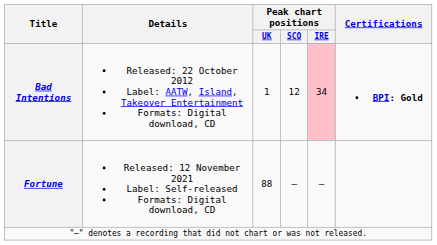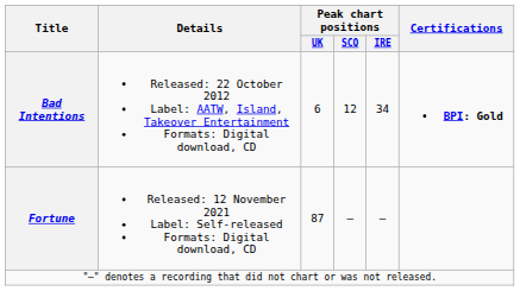 <table class="wikitable plainrowheaders" style="text-align:center;">
 <tr>
 <th scope="col" rowspan="2" style="width:8em;">Title</th>
 <th scope="col" rowspan="2" style="width:18em;">Details</th>
 <th scope="col" colspan="3">Peak chart positions</th>
 <th scope="col" rowspan="2" style="width:10em;"><a href='#'>Certifications</a></th>
 </tr>
 <tr>
 <th scope="col" style="width:3em;font-size:85%;"><a href='#'>UK</a><br></th>
 <th scope="col" style="width:3em;font-size:85%;"><a href='#'>SCO</a><br></th>
 <th scope="col" style="width:3em;font-size:85%;"><a href='#'>IRE</a><br></th>
 </tr>
 <tr>
 <th scope="row"><em><a href='#'>Bad Intentions</a></em></th>
 <td><br><ul><li>Released: 22 October 2012</li><li>Label: <a href='#'>AATW</a>, <a href='#'>Island</a>,<br> <a href='#'>Takeover Entertainment</a></li><li>Formats: Digital download, CD</li></ul></td>
-<td>1</td>
+<td>6</td>
 <td>12</td>
-<td style="background: pink;">34</td>
+<td>34</td>
 <td><strong><br><ul><li><a href='#'>BPI</a>: Gold</li></ul></strong></td>
 </tr>
 <tr>
 <th scope="row"><em><a href='#'>Fortune</a></em></th>
 <td><br><ul><li>Released: 12 November 2021</li><li>Label: Self-released</li><li>Formats: Digital download, CD</li></ul></td>
-<td>88</td>
+<td>87</td>
 <td>—</td>
 <td>—</td>
 <td></td>
 </tr>
 <tr>
 <td colspan="12" style="font-size:85%">"—" denotes a recording that did not chart or was not released.</td>
 </tr>
 </table>
